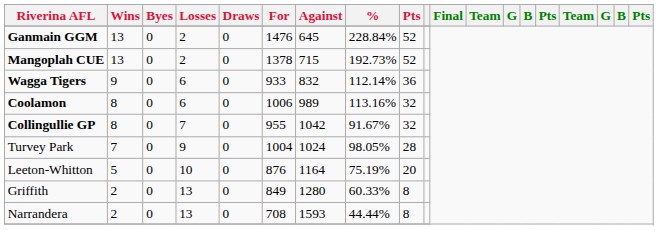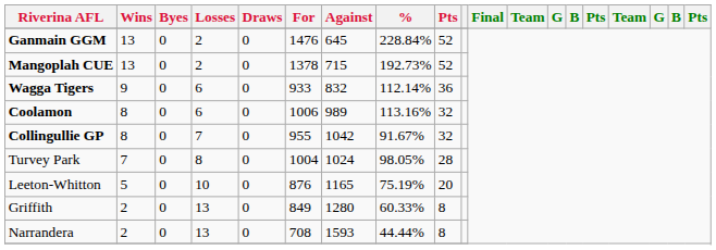 <table style="font-size: 85%; text-align: left;" class="wikitable">
 <tr>
 <th style="color:crimson">Riverina AFL</th>
 <th style="color:crimson">Wins</th>
 <th style="color:crimson">Byes</th>
 <th style="color:crimson">Losses</th>
 <th style="color:crimson">Draws</th>
 <th style="color:crimson">For</th>
 <th style="color:crimson">Against</th>
 <th style="color:crimson">%</th>
 <th style="color:crimson">Pts</th>
 <th></th>
 <th style="color:green">Final</th>
 <th style="color:green">Team</th>
 <th style="color:green">G</th>
 <th style="color:green">B</th>
 <th style="color:green">Pts</th>
 <th style="color:green">Team</th>
 <th style="color:green">G</th>
 <th style="color:green">B</th>
 <th style="color:green">Pts</th>
 </tr>
 <tr>
 </tr>
 <tr>
 </tr>
 <tr>
 <td><strong>	Ganmain GGM	</strong></td>
 <td>13</td>
 <td>0</td>
 <td>2</td>
 <td>0</td>
 <td>1476</td>
 <td>645</td>
 <td>228.84%</td>
 <td>52</td>
 <td></td>
 </tr>
 <tr>
 <td><strong>	Mangoplah CUE	</strong></td>
 <td>13</td>
 <td>0</td>
 <td>2</td>
 <td>0</td>
 <td>1378</td>
 <td>715</td>
 <td>192.73%</td>
 <td>52</td>
 <td></td>
 </tr>
 <tr>
 <td><strong>	Wagga Tigers	</strong></td>
 <td>9</td>
 <td>0</td>
 <td>6</td>
 <td>0</td>
 <td>933</td>
 <td>832</td>
 <td>112.14%</td>
 <td>36</td>
 <td></td>
 </tr>
 <tr>
 <td><strong>	Coolamon	</strong></td>
 <td>8</td>
 <td>0</td>
 <td>6</td>
 <td>0</td>
 <td>1006</td>
 <td>989</td>
 <td>113.16%</td>
 <td>32</td>
 <td></td>
 </tr>
 <tr>
 <td><strong>	Collingullie GP	</strong></td>
 <td>8</td>
 <td>0</td>
 <td>7</td>
 <td>0</td>
 <td>955</td>
 <td>1042</td>
 <td>91.67%</td>
 <td>32</td>
 <td></td>
 </tr>
 <tr>
 <td>Turvey Park</td>
 <td>7</td>
 <td>0</td>
-<td>9</td>
+<td>8</td>
 <td>0</td>
 <td>1004</td>
 <td>1024</td>
 <td>98.05%</td>
 <td>28</td>
 <td></td>
 </tr>
 <tr>
 <td>Leeton-Whitton</td>
 <td>5</td>
 <td>0</td>
 <td>10</td>
 <td>0</td>
 <td>876</td>
-<td>1164</td>
+<td>1165</td>
 <td>75.19%</td>
 <td>20</td>
 <td></td>
 </tr>
 <tr>
 <td>Griffith</td>
 <td>2</td>
 <td>0</td>
 <td>13</td>
 <td>0</td>
 <td>849</td>
 <td>1280</td>
 <td>60.33%</td>
 <td>8</td>
 <td></td>
 </tr>
 <tr>
 <td>Narrandera</td>
 <td>2</td>
 <td>0</td>
 <td>13</td>
 <td>0</td>
 <td>708</td>
 <td>1593</td>
 <td>44.44%</td>
 <td>8</td>
 <td></td>
 </tr>
 <tr>
 </tr>
 </table>
